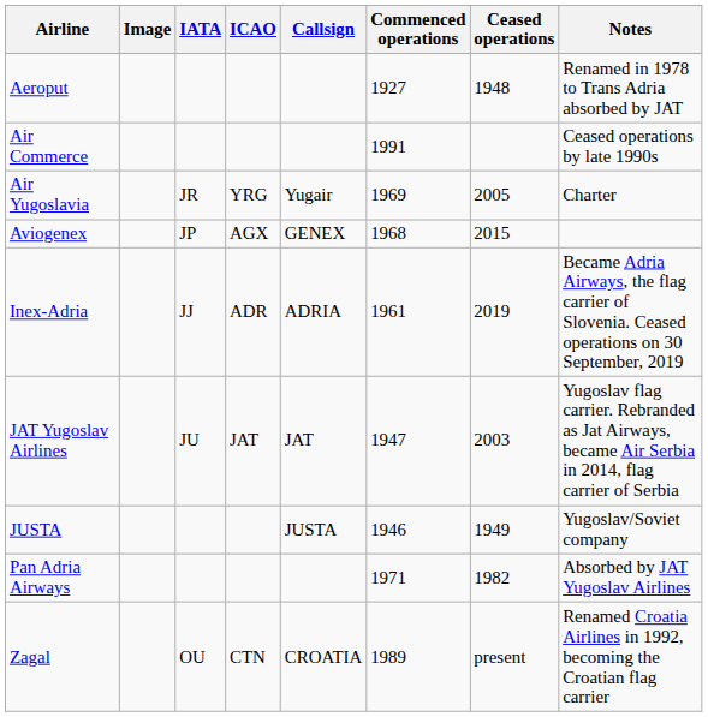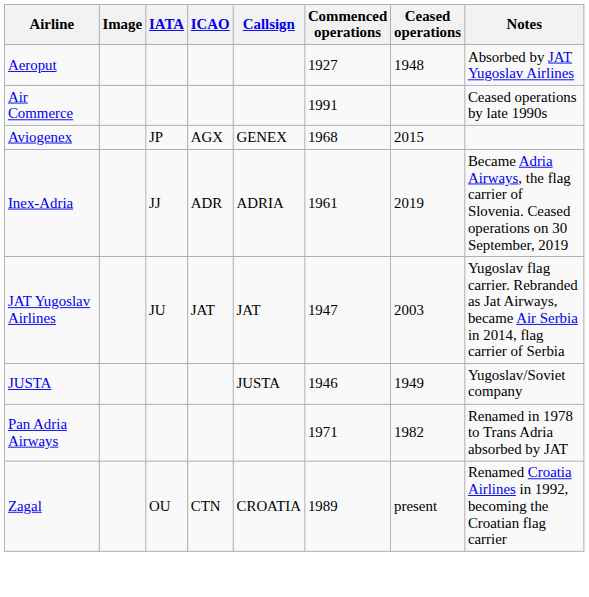 <table class="wikitable sortable" style="border-collapse:collapse; margin:auto;" border="1" cellpadding="3">
 <tr valign="middle">
 <th style="width:175px;">Airline</th>
 <th>Image</th>
 <th><a href='#'>IATA</a></th>
 <th><a href='#'>ICAO</a></th>
 <th><a href='#'>Callsign</a></th>
 <th>Commenced<br>operations</th>
 <th>Ceased<br>operations</th>
 <th style="width:175px;">Notes</th>
 </tr>
 <tr>
 <td><a href='#'>Aeroput</a></td>
 <td></td>
 <td></td>
 <td></td>
 <td></td>
 <td>1927</td>
 <td>1948</td>
-<td>Renamed in 1978 to Trans Adria absorbed by JAT</td>
+<td>Absorbed by <a href='#'>JAT Yugoslav Airlines</a></td>
 </tr>
 <tr>
 <td><a href='#'>Air Commerce</a></td>
 <td></td>
 <td></td>
 <td></td>
 <td></td>
 <td>1991</td>
 <td></td>
 <td>Ceased operations by late 1990s</td>
-</tr>
-<tr>
-<td><a href='#'>Air Yugoslavia</a></td>
-<td></td>
-<td>JR</td>
-<td>YRG</td>
-<td>Yugair</td>
-<td>1969</td>
-<td>2005</td>
-<td>Charter</td>
 </tr>
 <tr>
 <td><a href='#'>Aviogenex</a></td>
 <td></td>
 <td>JP</td>
 <td>AGX</td>
 <td>GENEX</td>
 <td>1968</td>
 <td>2015</td>
 <td></td>
 </tr>
 <tr>
 <td><a href='#'>Inex-Adria</a></td>
 <td></td>
 <td>JJ</td>
 <td>ADR</td>
 <td>ADRIA</td>
 <td>1961</td>
 <td>2019</td>
 <td>Became <a href='#'>Adria Airways</a>, the flag carrier of Slovenia. Ceased operations on 30 September, 2019</td>
 </tr>
 <tr>
 <td><a href='#'>JAT Yugoslav Airlines</a></td>
 <td></td>
 <td>JU</td>
 <td>JAT</td>
 <td>JAT</td>
 <td>1947</td>
 <td>2003</td>
 <td>Yugoslav flag carrier. Rebranded as Jat Airways, became <a href='#'>Air Serbia</a> in 2014, flag carrier of Serbia</td>
 </tr>
 <tr>
 <td><a href='#'>JUSTA</a></td>
 <td></td>
 <td></td>
 <td></td>
 <td>JUSTA</td>
 <td>1946</td>
 <td>1949</td>
 <td>Yugoslav/Soviet company</td>
 </tr>
 <tr>
 <td><a href='#'>Pan Adria Airways</a></td>
 <td></td>
 <td></td>
 <td></td>
 <td></td>
 <td>1971</td>
 <td>1982</td>
-<td>Absorbed by <a href='#'>JAT Yugoslav Airlines</a></td>
+<td>Renamed in 1978 to Trans Adria absorbed by JAT</td>
 </tr>
 <tr>
 <td><a href='#'>Zagal</a></td>
 <td></td>
 <td>OU</td>
 <td>CTN</td>
 <td>CROATIA</td>
 <td>1989</td>
 <td>present</td>
 <td>Renamed <a href='#'>Croatia Airlines</a> in 1992, becoming the Croatian flag carrier</td>
 </tr>
 </table>
